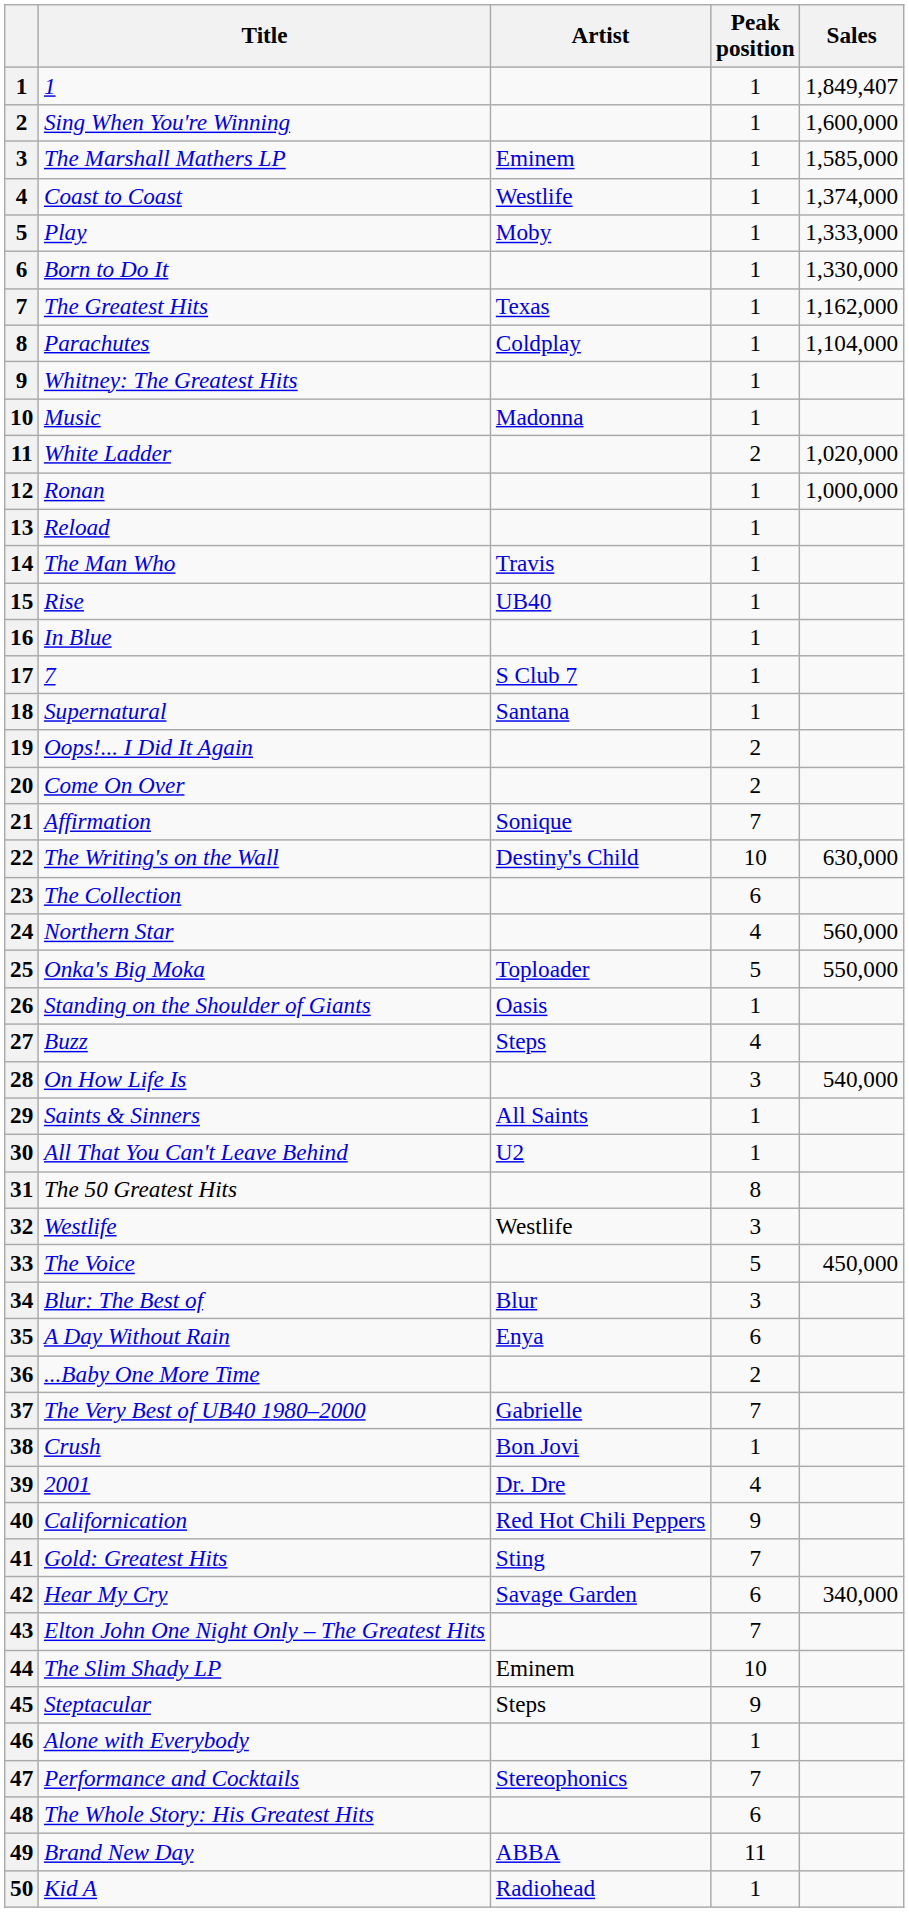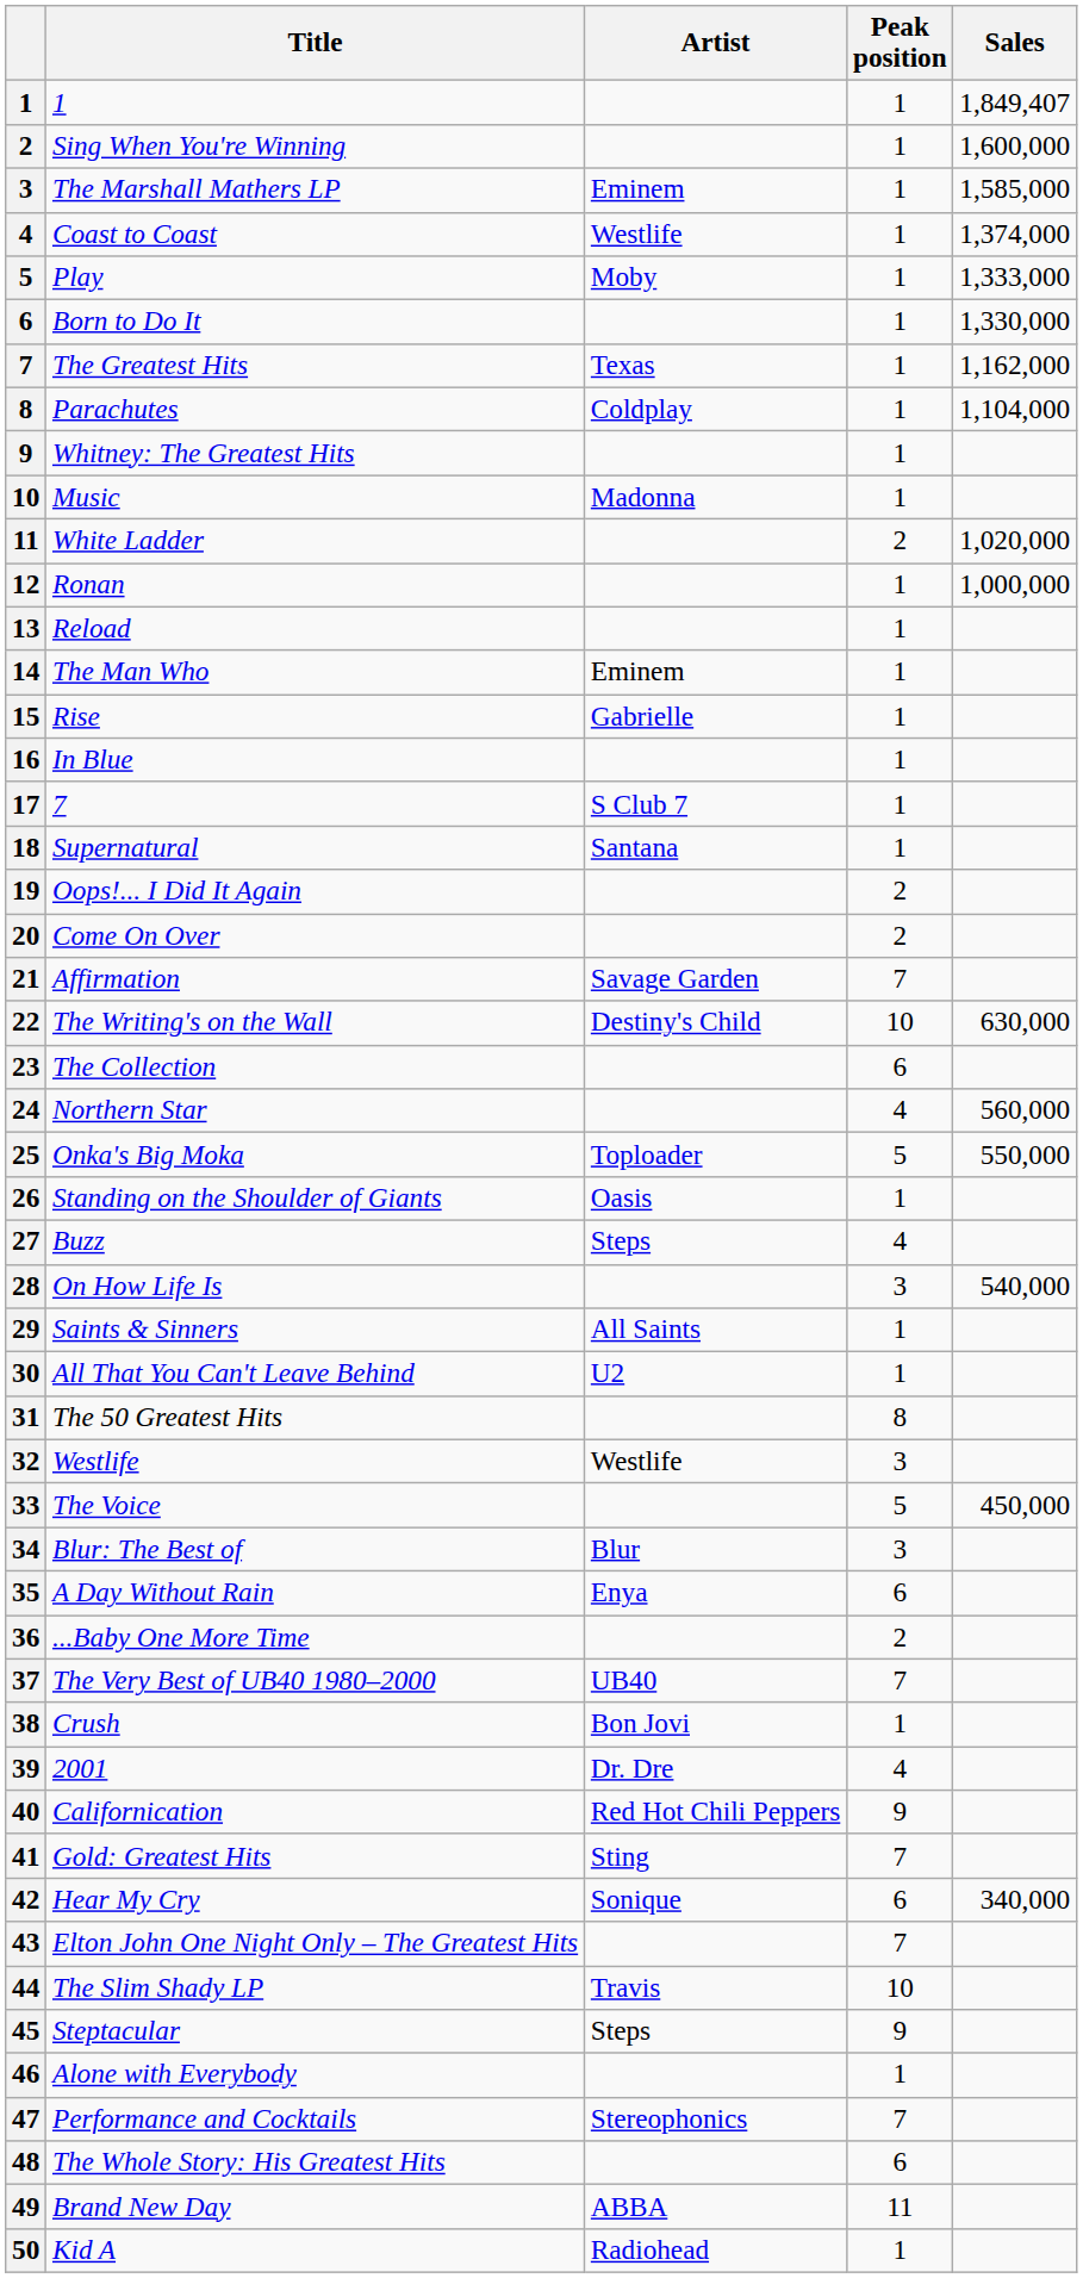 <table class="wikitable sortable plainrowheaders">
 <tr>
 <th scope=col></th>
 <th scope=col>Title</th>
 <th scope=col>Artist</th>
 <th scope=col>Peak<br>position</th>
 <th scope=col>Sales</th>
 </tr>
 <tr>
 <th scope=row style="text-align:center;">1</th>
 <td><em><a href='#'>1</a></em></td>
 <td></td>
 <td align="center">1</td>
 <td align="right">1,849,407</td>
 </tr>
 <tr>
 <th scope=row style="text-align:center;">2</th>
 <td><em><a href='#'>Sing When You're Winning</a></em></td>
 <td></td>
 <td align="center">1</td>
 <td>1,600,000</td>
 </tr>
 <tr>
 <th scope=row style="text-align:center;">3</th>
 <td><em><a href='#'>The Marshall Mathers LP</a></em></td>
 <td><a href='#'>Eminem</a></td>
 <td align="center">1</td>
 <td>1,585,000</td>
 </tr>
 <tr>
 <th scope=row style="text-align:center;">4</th>
 <td><em><a href='#'>Coast to Coast</a></em></td>
 <td><a href='#'>Westlife</a></td>
 <td align="center">1</td>
 <td>1,374,000</td>
 </tr>
 <tr>
 <th scope=row style="text-align:center;">5</th>
 <td><em><a href='#'>Play</a></em></td>
 <td><a href='#'>Moby</a></td>
 <td align="center">1</td>
 <td>1,333,000</td>
 </tr>
 <tr>
 <th scope=row style="text-align:center;">6</th>
 <td><em><a href='#'>Born to Do It</a></em></td>
 <td></td>
 <td align="center">1</td>
 <td>1,330,000</td>
 </tr>
 <tr>
 <th scope=row style="text-align:center;">7</th>
 <td><em><a href='#'>The Greatest Hits</a></em></td>
 <td><a href='#'>Texas</a></td>
 <td align="center">1</td>
 <td>1,162,000</td>
 </tr>
 <tr>
 <th scope=row style="text-align:center;">8</th>
 <td><em><a href='#'>Parachutes</a></em></td>
 <td><a href='#'>Coldplay</a></td>
 <td align="center">1</td>
 <td>1,104,000</td>
 </tr>
 <tr>
 <th scope=row style="text-align:center;">9</th>
 <td><em><a href='#'>Whitney: The Greatest Hits</a></em></td>
 <td></td>
 <td align="center">1</td>
 <td></td>
 </tr>
 <tr>
 <th scope=row style="text-align:center;">10</th>
 <td><em><a href='#'>Music</a></em></td>
 <td><a href='#'>Madonna</a></td>
 <td align="center">1</td>
 <td></td>
 </tr>
 <tr>
 <th scope=row style="text-align:center;">11</th>
 <td><em><a href='#'>White Ladder</a></em></td>
 <td></td>
 <td align="center">2</td>
 <td align="right">1,020,000</td>
 </tr>
 <tr>
 <th scope=row style="text-align:center;">12</th>
 <td><em><a href='#'>Ronan</a></em></td>
 <td></td>
 <td align="center">1</td>
 <td align="right">1,000,000</td>
 </tr>
 <tr>
 <th scope=row style="text-align:center;">13</th>
 <td><em><a href='#'>Reload</a></em></td>
 <td></td>
 <td align="center">1</td>
 <td></td>
 </tr>
 <tr>
 <th scope=row style="text-align:center;">14</th>
 <td><em><a href='#'>The Man Who</a></em></td>
-<td><a href='#'>Travis</a></td>
+<td>Eminem</td>
 <td align="center">1</td>
 <td></td>
 </tr>
 <tr>
 <th scope=row style="text-align:center;">15</th>
 <td><em><a href='#'>Rise</a></em></td>
-<td><a href='#'>UB40</a></td>
+<td><a href='#'>Gabrielle</a></td>
 <td align="center">1</td>
 <td></td>
 </tr>
 <tr>
 <th scope=row style="text-align:center;">16</th>
 <td><em><a href='#'>In Blue</a></em></td>
 <td></td>
 <td align="center">1</td>
 <td></td>
 </tr>
 <tr>
 <th scope=row style="text-align:center;">17</th>
 <td><em><a href='#'>7</a></em></td>
 <td><a href='#'>S Club 7</a></td>
 <td align="center">1</td>
 <td></td>
 </tr>
 <tr>
 <th scope=row style="text-align:center;">18</th>
 <td><em><a href='#'>Supernatural</a></em></td>
 <td><a href='#'>Santana</a></td>
 <td align="center">1</td>
 <td></td>
 </tr>
 <tr>
 <th scope=row style="text-align:center;">19</th>
 <td><em><a href='#'>Oops!... I Did It Again</a></em></td>
 <td></td>
 <td align="center">2</td>
 <td></td>
 </tr>
 <tr>
 <th scope=row style="text-align:center;">20</th>
 <td><em><a href='#'>Come On Over</a></em></td>
 <td></td>
 <td align="center">2</td>
 <td></td>
 </tr>
 <tr>
 <th scope=row style="text-align:center;">21</th>
 <td><em><a href='#'>Affirmation</a></em></td>
-<td><a href='#'>Sonique</a></td>
+<td><a href='#'>Savage Garden</a></td>
 <td align="center">7</td>
 <td></td>
 </tr>
 <tr>
 <th scope=row style="text-align:center;">22</th>
 <td><em><a href='#'>The Writing's on the Wall</a></em></td>
 <td><a href='#'>Destiny's Child</a></td>
 <td align="center">10</td>
 <td align="right">630,000</td>
 </tr>
 <tr>
 <th scope=row style="text-align:center;">23</th>
 <td><em><a href='#'>The Collection</a></em></td>
 <td></td>
 <td align="center">6</td>
 <td></td>
 </tr>
 <tr>
 <th scope=row style="text-align:center;">24</th>
 <td><em><a href='#'>Northern Star</a></em></td>
 <td></td>
 <td align="center">4</td>
 <td align="right">560,000</td>
 </tr>
 <tr>
 <th scope=row style="text-align:center;">25</th>
 <td><em><a href='#'>Onka's Big Moka</a></em></td>
 <td><a href='#'>Toploader</a></td>
 <td align="center">5</td>
 <td align="right">550,000</td>
 </tr>
 <tr>
 <th scope=row style="text-align:center;">26</th>
 <td><em><a href='#'>Standing on the Shoulder of Giants</a></em></td>
 <td><a href='#'>Oasis</a></td>
 <td align="center">1</td>
 <td></td>
 </tr>
 <tr>
 <th scope=row style="text-align:center;">27</th>
 <td><em><a href='#'>Buzz</a></em></td>
 <td><a href='#'>Steps</a></td>
 <td align="center">4</td>
 <td></td>
 </tr>
 <tr>
 <th scope=row style="text-align:center;">28</th>
 <td><em><a href='#'>On How Life Is</a></em></td>
 <td></td>
 <td align="center">3</td>
 <td align="right">540,000</td>
 </tr>
 <tr>
 <th scope=row style="text-align:center;">29</th>
 <td><em><a href='#'>Saints & Sinners</a></em></td>
 <td><a href='#'>All Saints</a></td>
 <td align="center">1</td>
 <td></td>
 </tr>
 <tr>
 <th scope=row style="text-align:center;">30</th>
 <td><em><a href='#'>All That You Can't Leave Behind</a></em></td>
 <td><a href='#'>U2</a></td>
 <td align="center">1</td>
 <td></td>
 </tr>
 <tr>
 <th scope=row style="text-align:center;">31</th>
 <td><em>The 50 Greatest Hits</em></td>
 <td></td>
 <td align="center">8</td>
 <td></td>
 </tr>
 <tr>
 <th scope=row style="text-align:center;">32</th>
 <td><em><a href='#'>Westlife</a></em></td>
 <td>Westlife</td>
 <td align="center">3</td>
 <td></td>
 </tr>
 <tr>
 <th scope=row style="text-align:center;">33</th>
 <td><em><a href='#'>The Voice</a></em></td>
 <td></td>
 <td align="center">5</td>
 <td align="right">450,000</td>
 </tr>
 <tr>
 <th scope=row style="text-align:center;">34</th>
 <td><em><a href='#'>Blur: The Best of</a></em></td>
 <td><a href='#'>Blur</a></td>
 <td align="center">3</td>
 <td></td>
 </tr>
 <tr>
 <th scope=row style="text-align:center;">35</th>
 <td><em><a href='#'>A Day Without Rain</a></em></td>
 <td><a href='#'>Enya</a></td>
 <td align="center">6</td>
 <td></td>
 </tr>
 <tr>
 <th scope=row style="text-align:center;">36</th>
 <td><em><a href='#'>...Baby One More Time</a></em></td>
 <td></td>
 <td align="center">2</td>
 <td></td>
 </tr>
 <tr>
 <th scope=row style="text-align:center;">37</th>
 <td><em><a href='#'>The Very Best of UB40 1980–2000</a></em></td>
-<td><a href='#'>Gabrielle</a></td>
+<td><a href='#'>UB40</a></td>
 <td align="center">7</td>
 <td></td>
 </tr>
 <tr>
 <th scope=row style="text-align:center;">38</th>
 <td><em><a href='#'>Crush</a></em></td>
 <td><a href='#'>Bon Jovi</a></td>
 <td align="center">1</td>
 <td></td>
 </tr>
 <tr>
 <th scope=row style="text-align:center;">39</th>
 <td><em><a href='#'>2001</a></em></td>
 <td><a href='#'>Dr. Dre</a></td>
 <td align="center">4</td>
 <td></td>
 </tr>
 <tr>
 <th scope=row style="text-align:center;">40</th>
 <td><em><a href='#'>Californication</a></em></td>
 <td><a href='#'>Red Hot Chili Peppers</a></td>
 <td align="center">9</td>
 <td></td>
 </tr>
 <tr>
 <th scope=row style="text-align:center;">41</th>
 <td><em><a href='#'>Gold: Greatest Hits</a></em></td>
 <td><a href='#'>Sting</a></td>
 <td align="center">7</td>
 <td></td>
 </tr>
 <tr>
 <th scope=row style="text-align:center;">42</th>
 <td><em><a href='#'>Hear My Cry</a></em></td>
-<td><a href='#'>Savage Garden</a></td>
+<td><a href='#'>Sonique</a></td>
 <td align="center">6</td>
 <td align="right">340,000</td>
 </tr>
 <tr>
 <th scope=row style="text-align:center;">43</th>
 <td><em><a href='#'>Elton John One Night Only – The Greatest Hits</a></em></td>
 <td></td>
 <td align="center">7</td>
 <td></td>
 </tr>
 <tr>
 <th scope=row style="text-align:center;">44</th>
 <td><em><a href='#'>The Slim Shady LP</a></em></td>
-<td>Eminem</td>
+<td><a href='#'>Travis</a></td>
 <td align="center">10</td>
 <td></td>
 </tr>
 <tr>
 <th scope=row style="text-align:center;">45</th>
 <td><em><a href='#'>Steptacular</a></em></td>
 <td>Steps</td>
 <td align="center">9</td>
 <td></td>
 </tr>
 <tr>
 <th scope=row style="text-align:center;">46</th>
 <td><em><a href='#'>Alone with Everybody</a></em></td>
 <td></td>
 <td align="center">1</td>
 <td></td>
 </tr>
 <tr>
 <th scope=row style="text-align:center;">47</th>
 <td><em><a href='#'>Performance and Cocktails</a></em></td>
 <td><a href='#'>Stereophonics</a></td>
 <td align="center">7</td>
 <td></td>
 </tr>
 <tr>
 <th scope=row style="text-align:center;">48</th>
 <td><em><a href='#'>The Whole Story: His Greatest Hits</a></em></td>
 <td></td>
 <td align="center">6</td>
 <td></td>
 </tr>
 <tr>
 <th scope=row style="text-align:center;">49</th>
 <td><em><a href='#'>Brand New Day</a></em></td>
 <td><a href='#'>ABBA</a></td>
 <td align="center">11</td>
 <td></td>
 </tr>
 <tr>
 <th scope=row style="text-align:center;">50</th>
 <td><em><a href='#'>Kid A</a></em></td>
 <td><a href='#'>Radiohead</a></td>
 <td align="center">1</td>
 <td></td>
 </tr>
 </table>
